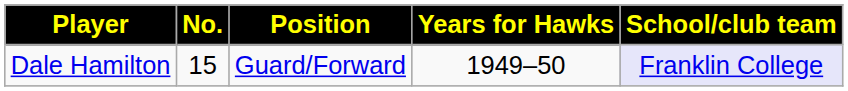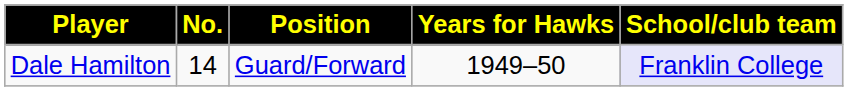 <table class="wikitable sortable sortable" style="text-align:center">
 <tr>
 <th style="background:#000000;color:#FFFF00;">Player</th>
 <th style="background:#000000;color:#FFFF00;">No.</th>
 <th style="background:#000000;color:#FFFF00;">Position</th>
 <th style="background:#000000;color:#FFFF00;">Years for Hawks</th>
 <th style="background:#000000;color:#FFFF00;">School/club team</th>
 </tr>
 <tr>
 <td><a href='#'>Dale Hamilton</a></td>
-<td>15</td>
+<td>14</td>
 <td><a href='#'>Guard/Forward</a></td>
 <td>1949–50</td>
 <td style="background: lavender;"><a href='#'>Franklin College</a></td>
 </tr>
 </table>
